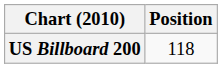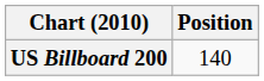 <table class="wikitable plainrowheaders" style="text-align:center">
 <tr>
 <th scope="col">Chart (2010)</th>
 <th scope="col">Position</th>
 </tr>
 <tr>
 <th scope="row">US <em>Billboard</em> 200</th>
-<td>118</td>
+<td>140</td>
 </tr>
 </table>
